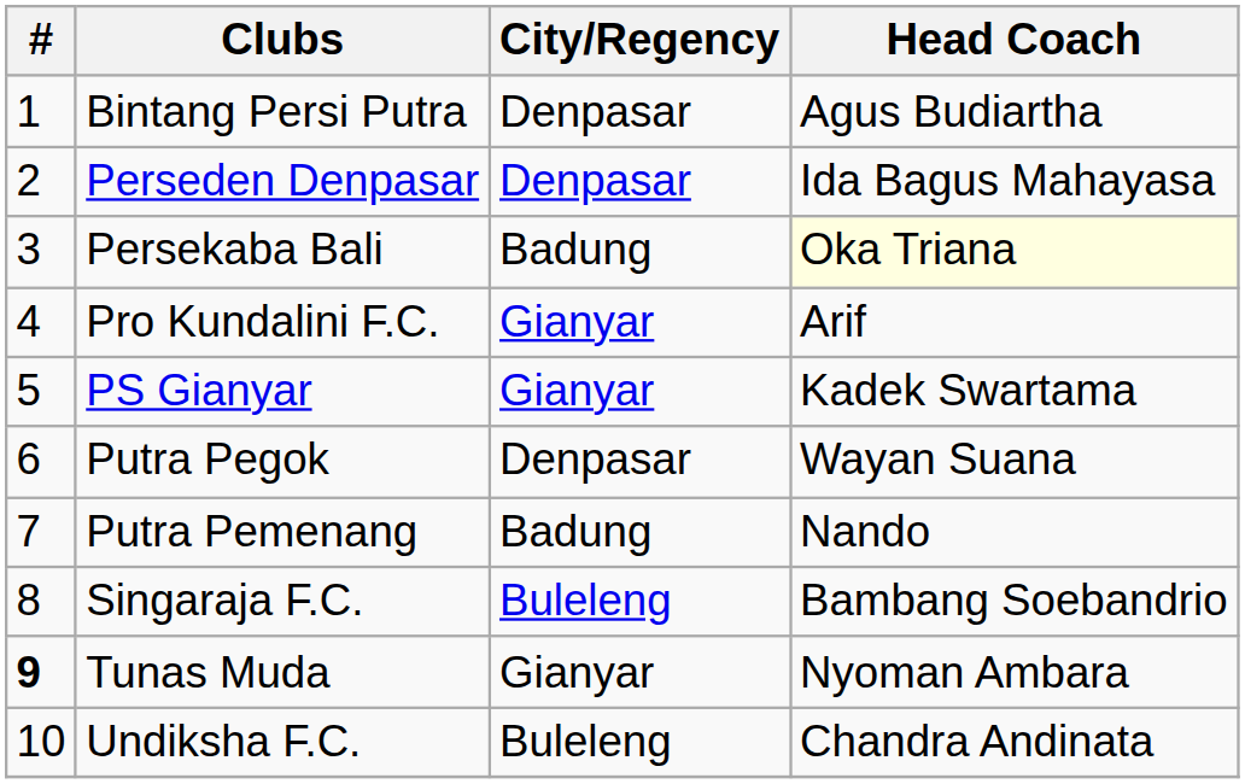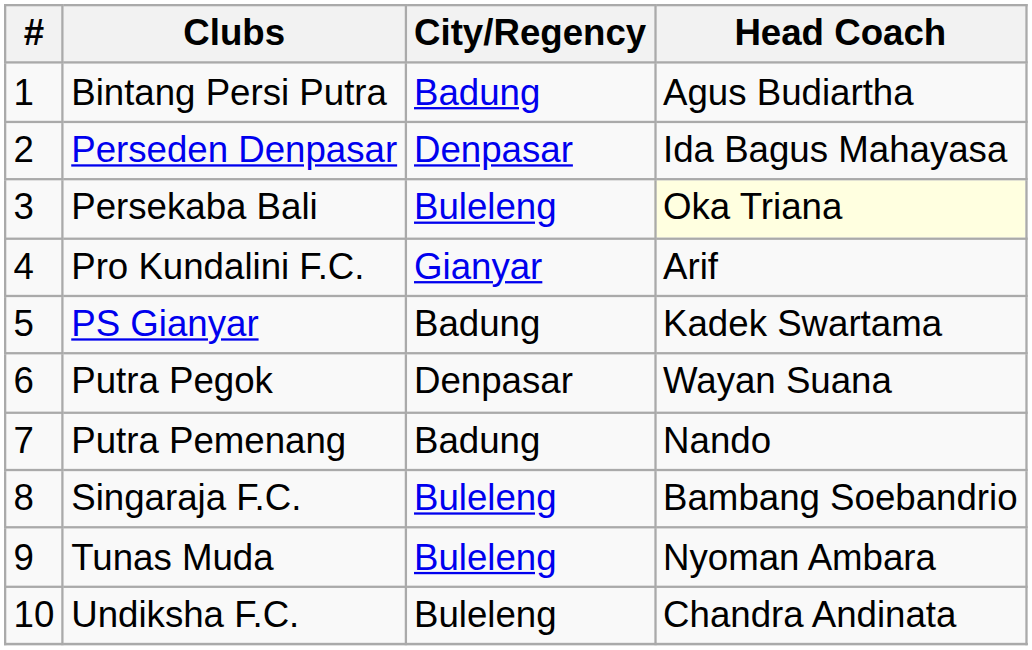 <table class="wikitable sortable">
 <tr>
 <th>#</th>
 <th>Clubs</th>
 <th>City/Regency</th>
 <th>Head Coach</th>
 </tr>
 <tr>
 <td>1</td>
 <td>Bintang Persi Putra</td>
-<td>Denpasar</td>
+<td><a href='#'>Badung</a></td>
 <td> Agus Budiartha</td>
 </tr>
 <tr>
 <td>2</td>
 <td><a href='#'>Perseden Denpasar</a></td>
 <td><a href='#'>Denpasar</a></td>
 <td> Ida Bagus Mahayasa</td>
 </tr>
 <tr>
 <td>3</td>
 <td>Persekaba Bali</td>
-<td>Badung</td>
+<td><a href='#'>Buleleng</a></td>
 <td style="background: lightyellow;"> Oka Triana</td>
 </tr>
 <tr>
 <td>4</td>
 <td>Pro Kundalini F.C.</td>
 <td><a href='#'>Gianyar</a></td>
 <td> Arif</td>
 </tr>
 <tr>
 <td>5</td>
 <td><a href='#'>PS Gianyar</a></td>
-<td><a href='#'>Gianyar</a></td>
+<td>Badung</td>
 <td> Kadek Swartama</td>
 </tr>
 <tr>
 <td>6</td>
 <td>Putra Pegok</td>
 <td>Denpasar</td>
 <td> Wayan Suana</td>
 </tr>
 <tr>
 <td>7</td>
 <td>Putra Pemenang</td>
 <td>Badung</td>
 <td> Nando</td>
 </tr>
 <tr>
 <td>8</td>
 <td>Singaraja F.C.</td>
 <td><a href='#'>Buleleng</a></td>
 <td> Bambang Soebandrio</td>
 </tr>
 <tr>
-<td><strong>9</strong></td>
+<td>9</td>
 <td>Tunas Muda</td>
-<td>Gianyar</td>
+<td><a href='#'>Buleleng</a></td>
 <td> Nyoman Ambara</td>
 </tr>
 <tr>
 <td>10</td>
 <td>Undiksha F.C.</td>
 <td>Buleleng</td>
 <td> Chandra Andinata</td>
 </tr>
 <tr>
 </tr>
 </table>
